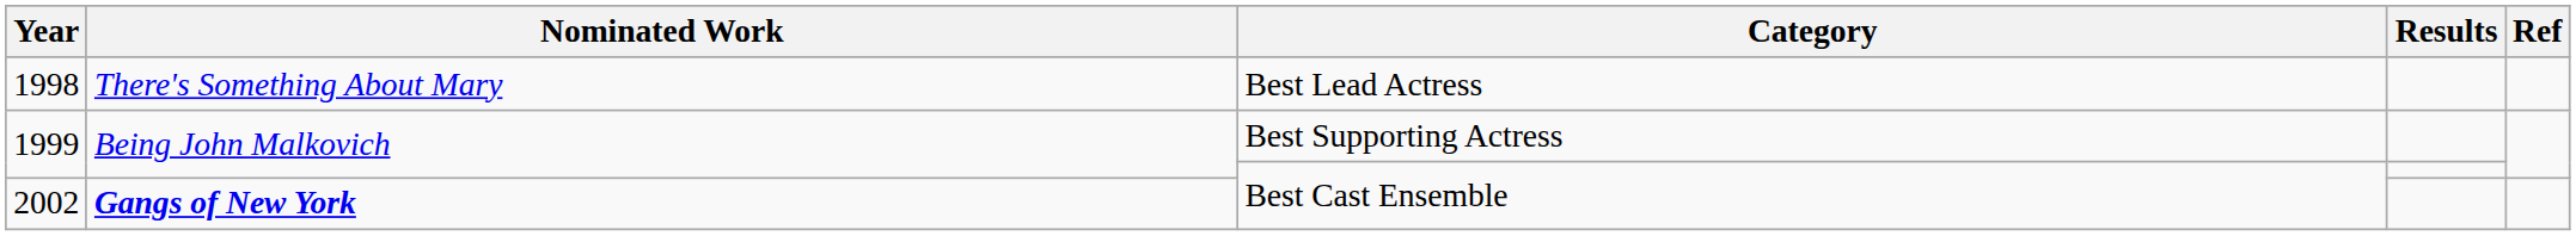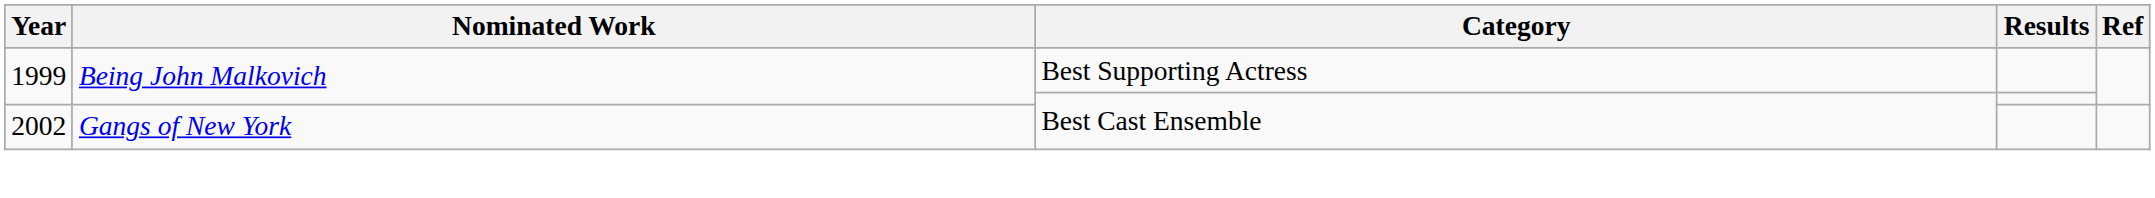 <table class="wikitable">
 <tr>
 <th scope="col" style="width:1em;">Year</th>
 <th scope="col" style="width:35em;">Nominated Work</th>
 <th scope="col" style="width:35em;">Category</th>
 <th scope="col" style="width:1em;">Results</th>
 <th scope="col" style="width:1em;">Ref</th>
-</tr>
-<tr>
-<td>1998</td>
-<td><em><a href='#'>There's Something About Mary</a></em></td>
-<td>Best Lead Actress</td>
-<td></td>
-<td></td>
 </tr>
 <tr>
 <td rowspan="2">1999</td>
 <td rowspan="2"><em><a href='#'>Being John Malkovich</a></em></td>
 <td>Best Supporting Actress</td>
 <td></td>
 <td rowspan="2"></td>
 </tr>
 <tr>
 <td rowspan="2">Best Cast Ensemble</td>
 <td></td>
 </tr>
 <tr>
 <td>2002</td>
-<td><strong><em><a href='#'>Gangs of New York</a></em></strong></td>
+<td><em><a href='#'>Gangs of New York</a></em></td>
 <td></td>
 <td></td>
 </tr>
 </table>
